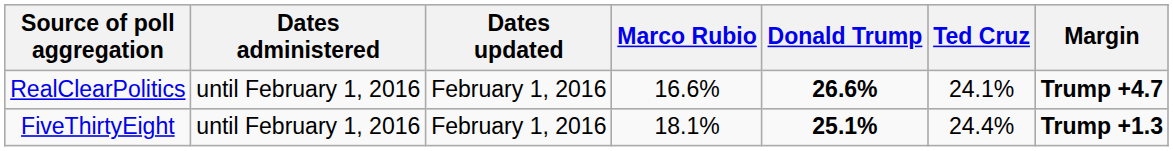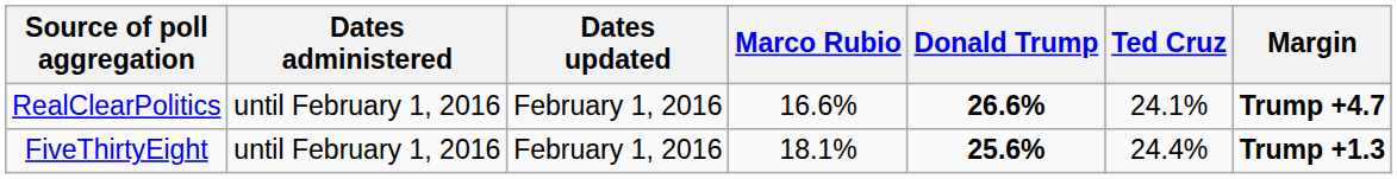 <table class="wikitable sortable" style="text-align:center;font-size:90%;line-height:17px">
 <tr>
 <th>Source of poll<br>aggregation</th>
 <th>Dates<br>administered</th>
 <th>Dates<br>updated</th>
 <th class="unsortable"><a href='#'>Marco Rubio</a><br><small></small></th>
 <th class="unsortable"><a href='#'>Donald Trump</a><br><small></small></th>
 <th class="unsortable"><a href='#'>Ted Cruz</a><br><small></small></th>
 <th>Margin</th>
 </tr>
 <tr>
 <td><a href='#'>RealClearPolitics</a></td>
 <td>until February 1, 2016</td>
 <td>February 1, 2016</td>
 <td>16.6%</td>
 <td><strong>26.6%</strong></td>
 <td>24.1%</td>
 <td><strong>Trump +4.7</strong></td>
 </tr>
 <tr>
 <td><a href='#'>FiveThirtyEight</a></td>
 <td>until February 1, 2016</td>
 <td>February 1, 2016</td>
 <td>18.1%</td>
-<td><strong>25.1%</strong></td>
+<td><strong>25.6%</strong></td>
 <td>24.4%</td>
 <td><strong>Trump +1.3</strong></td>
 </tr>
 </table>
